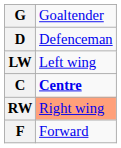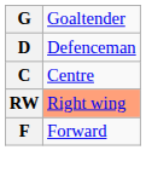 <table class="wikitable">
 <tr>
 <th scope="col">G</th>
 <td scope="row"><a href='#'>Goaltender</a></td>
 </tr>
 <tr>
 <th scope="col">D</th>
 <td scope="row"><a href='#'>Defenceman</a></td>
 </tr>
 <tr>
-<th scope="col">LW</th>
-<td scope="row"><a href='#'>Left wing</a></td>
-</tr>
-<tr>
 <th scope="col">C</th>
-<td scope="row"><strong><a href='#'>Centre</a></strong></td>
+<td scope="row"><a href='#'>Centre</a></td>
 </tr>
 <tr>
 <th scope="col">RW</th>
 <td scope="row" style="background: lightsalmon;"><a href='#'>Right wing</a></td>
 </tr>
 <tr>
 <th scope="col">F</th>
 <td scope="row"><a href='#'>Forward</a></td>
 </tr>
 </table>
